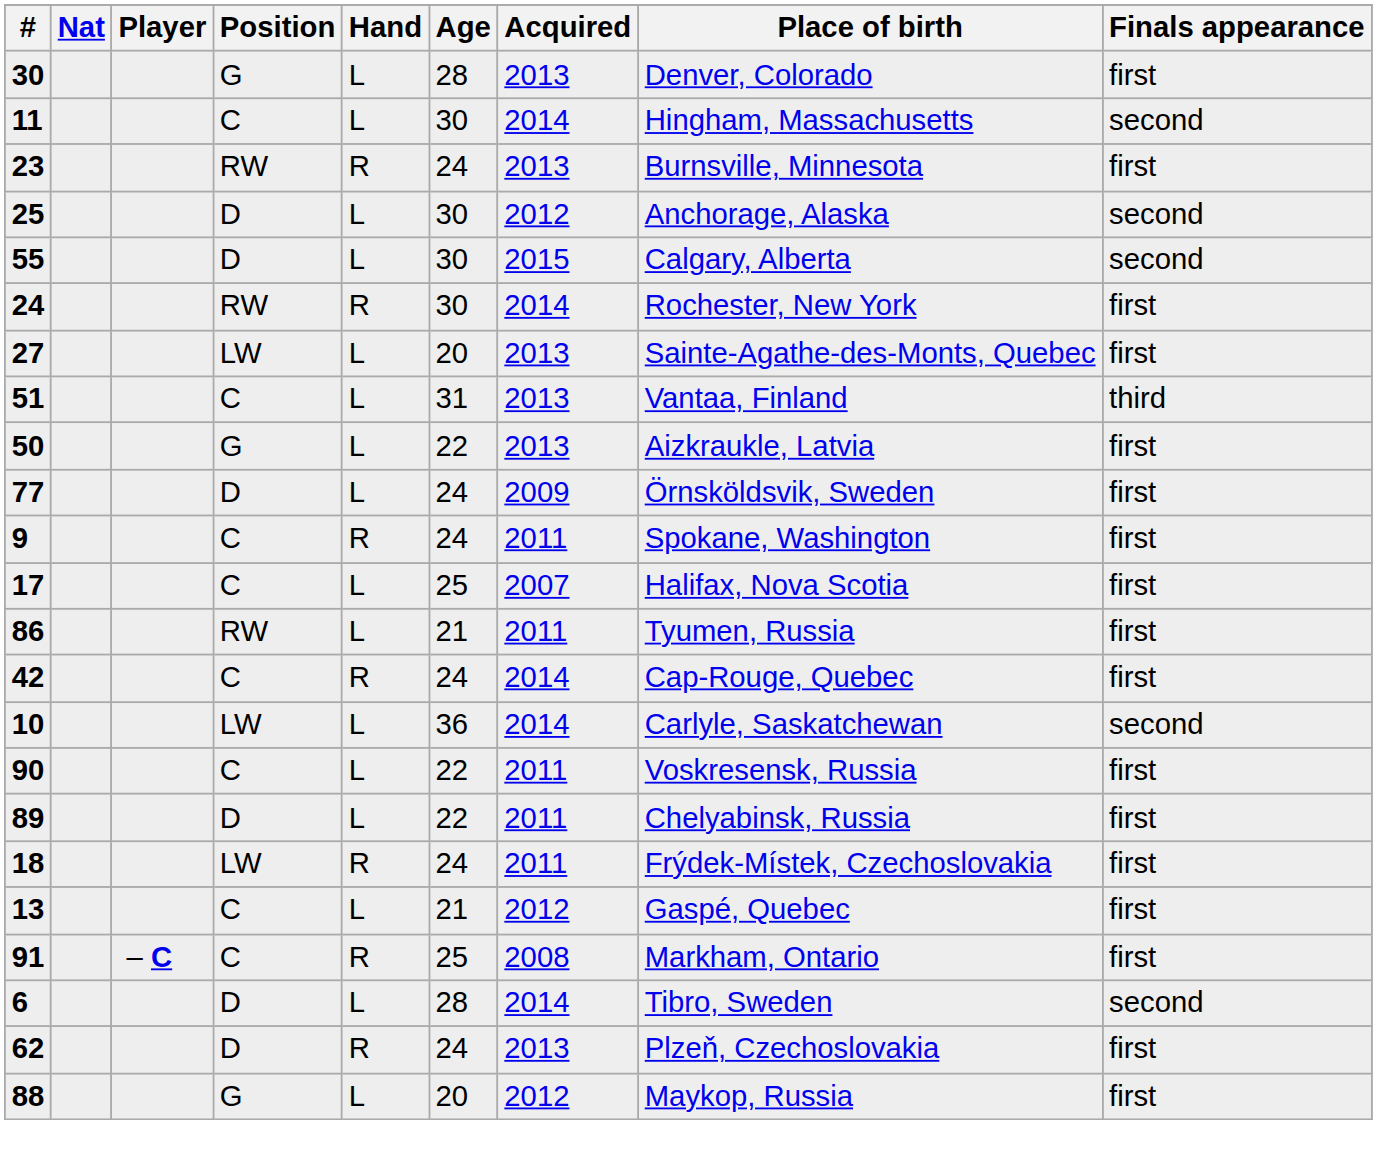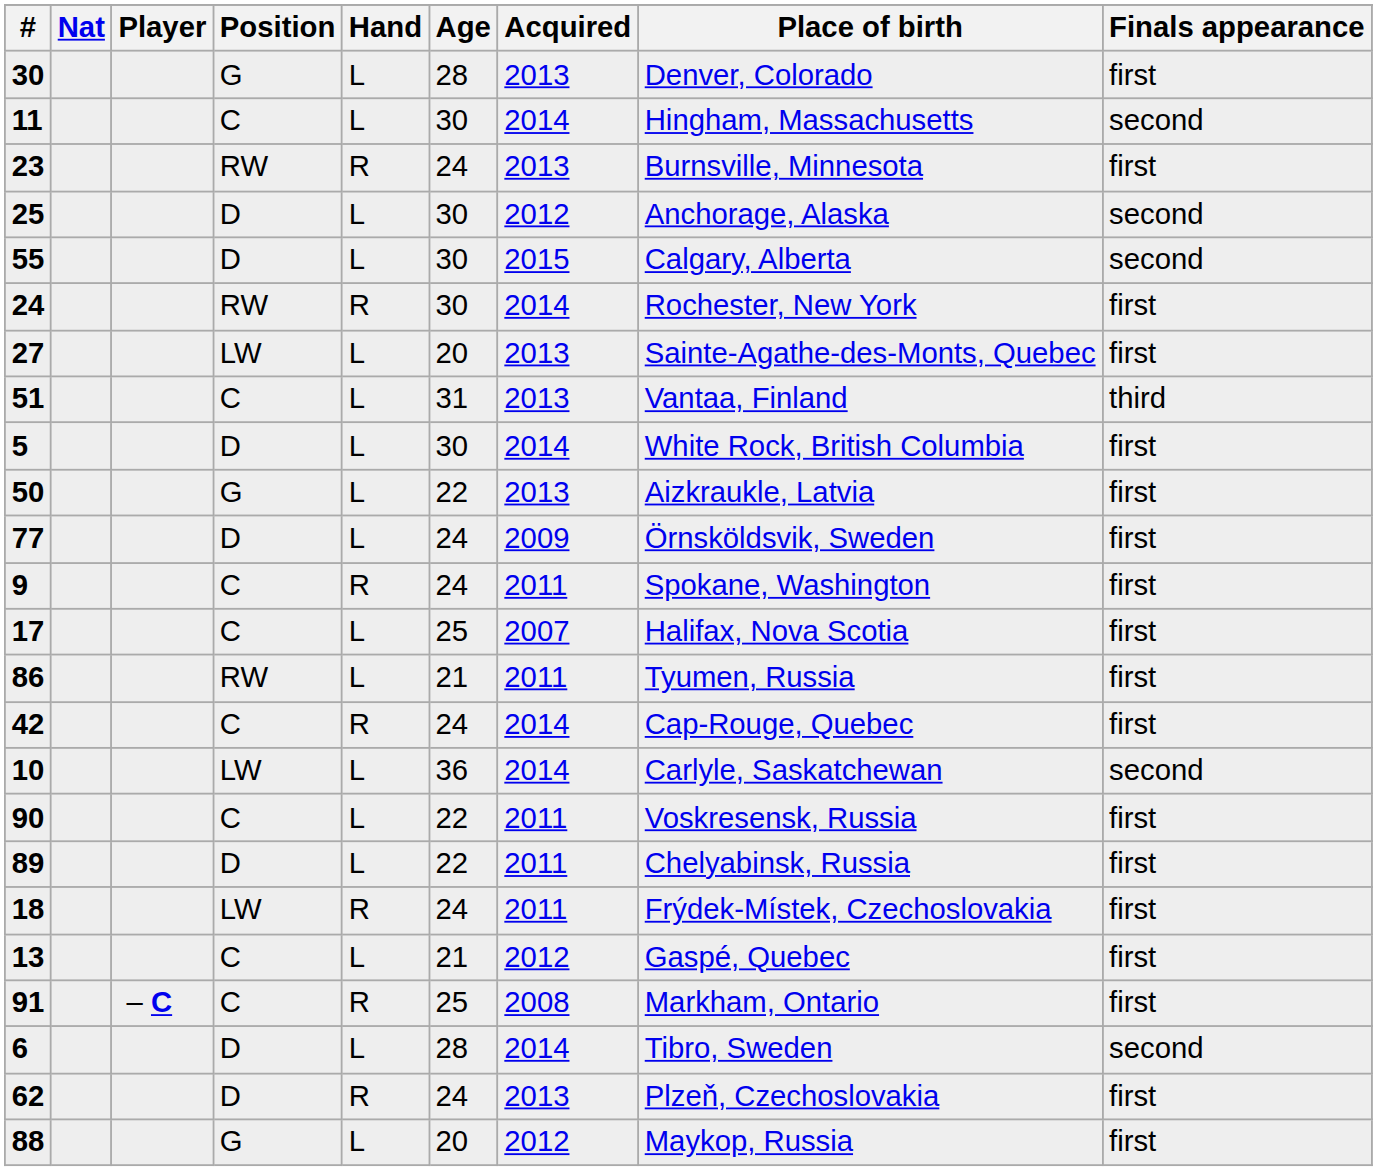 <table class="sortable wikitable">
 <tr style="text-align:center;">
 </tr>
 <tr style="background:#dddddd;">
 <th>#</th>
 <th><a href='#'>Nat</a></th>
 <th>Player</th>
 <th>Position</th>
 <th>Hand</th>
 <th>Age</th>
 <th>Acquired</th>
 <th class="unsortable">Place of birth</th>
 <th class="unsortable">Finals appearance</th>
 </tr>
 <tr style="background:#eee;">
 <td><strong>30</strong></td>
 <td></td>
 <td align="left"></td>
 <td>G</td>
 <td>L</td>
 <td>28</td>
 <td><a href='#'>2013</a></td>
 <td><a href='#'>Denver, Colorado</a></td>
 <td>first</td>
 </tr>
 <tr style="background:#eee;">
 <td><strong>11</strong></td>
 <td></td>
 <td align="left"></td>
 <td>C</td>
 <td>L</td>
 <td>30</td>
 <td><a href='#'>2014</a></td>
 <td><a href='#'>Hingham, Massachusetts</a></td>
 <td>second </td>
 </tr>
 <tr style="background:#eee;">
 <td><strong>23</strong></td>
 <td></td>
 <td align="left"></td>
 <td>RW</td>
 <td>R</td>
 <td>24</td>
 <td><a href='#'>2013</a></td>
 <td><a href='#'>Burnsville, Minnesota</a></td>
 <td>first</td>
 </tr>
 <tr style="background:#eee;">
 <td><strong>25</strong></td>
 <td></td>
 <td align="left"></td>
 <td>D</td>
 <td>L</td>
 <td>30</td>
 <td><a href='#'>2012</a></td>
 <td style="text-align:left;"><a href='#'>Anchorage, Alaska</a></td>
 <td>second </td>
 </tr>
 <tr style="background:#eee;">
 <td><strong>55</strong></td>
 <td></td>
 <td align="left"></td>
 <td>D</td>
 <td>L</td>
 <td>30</td>
 <td><a href='#'>2015</a></td>
 <td style="text-align:left;"><a href='#'>Calgary, Alberta</a></td>
 <td>second </td>
 </tr>
 <tr style="background:#eee;">
 <td><strong>24</strong></td>
 <td></td>
 <td align="left"></td>
 <td>RW</td>
 <td>R</td>
 <td>30</td>
 <td><a href='#'>2014</a></td>
 <td><a href='#'>Rochester, New York</a></td>
 <td>first</td>
 </tr>
 <tr style="background:#eee;">
 <td><strong>27</strong></td>
 <td></td>
 <td align="left"></td>
 <td>LW</td>
 <td>L</td>
 <td>20</td>
 <td><a href='#'>2013</a></td>
 <td><a href='#'>Sainte-Agathe-des-Monts, Quebec</a></td>
 <td>first</td>
 </tr>
 <tr style="background:#eee;">
 <td><strong>51</strong></td>
 <td></td>
 <td align="left"></td>
 <td>C</td>
 <td>L</td>
 <td>31</td>
 <td><a href='#'>2013</a></td>
 <td><a href='#'>Vantaa, Finland</a></td>
 <td>third </td>
+</tr>
+<tr style="background:#eee;">
+<td><strong>5</strong></td>
+<td></td>
+<td align="left"></td>
+<td>D</td>
+<td>L</td>
+<td>30</td>
+<td><a href='#'>2014</a></td>
+<td><a href='#'>White Rock, British Columbia</a></td>
+<td>first</td>
 </tr>
 <tr style="background:#eee;">
 <td><strong>50</strong></td>
 <td></td>
 <td align="left"></td>
 <td>G</td>
 <td>L</td>
 <td>22</td>
 <td><a href='#'>2013</a></td>
 <td><a href='#'>Aizkraukle, Latvia</a></td>
 <td>first</td>
 </tr>
 <tr style="background:#eee;">
 <td><strong>77</strong></td>
 <td></td>
 <td align="left"></td>
 <td>D</td>
 <td>L</td>
 <td>24</td>
 <td><a href='#'>2009</a></td>
 <td align="left"><a href='#'>Örnsköldsvik, Sweden</a></td>
 <td>first</td>
 </tr>
 <tr style="background:#eee;">
 <td><strong>9</strong></td>
 <td></td>
 <td align="left"></td>
 <td>C</td>
 <td>R</td>
 <td>24</td>
 <td><a href='#'>2011</a></td>
 <td><a href='#'>Spokane, Washington</a></td>
 <td>first</td>
 </tr>
 <tr style="background:#eee;">
 <td><strong>17</strong></td>
 <td></td>
 <td align="left"></td>
 <td>C</td>
 <td>L</td>
 <td>25</td>
 <td><a href='#'>2007</a></td>
 <td><a href='#'>Halifax, Nova Scotia</a></td>
 <td>first</td>
 </tr>
 <tr style="background:#eee;">
 <td><strong>86</strong></td>
 <td></td>
 <td align="left"></td>
 <td>RW</td>
 <td>L</td>
 <td>21</td>
 <td><a href='#'>2011</a></td>
 <td align="left"><a href='#'>Tyumen, Russia</a></td>
 <td>first</td>
 </tr>
 <tr style="background:#eee;">
 <td><strong>42</strong></td>
 <td></td>
 <td align="left"></td>
 <td>C</td>
 <td>R</td>
 <td>24</td>
 <td><a href='#'>2014</a></td>
 <td><a href='#'>Cap-Rouge, Quebec</a></td>
 <td>first</td>
 </tr>
 <tr style="background:#eeeeee;">
 <td><strong>10</strong></td>
 <td></td>
 <td align="left"></td>
 <td>LW</td>
 <td>L</td>
 <td>36</td>
 <td><a href='#'>2014</a></td>
 <td style="text-align:left;"><a href='#'>Carlyle, Saskatchewan</a></td>
 <td>second </td>
 </tr>
 <tr style="background:#eee;">
 <td><strong>90</strong></td>
 <td></td>
 <td align="left"></td>
 <td>C</td>
 <td>L</td>
 <td>22</td>
 <td><a href='#'>2011</a></td>
 <td><a href='#'>Voskresensk, Russia</a></td>
 <td>first</td>
 </tr>
 <tr style="background:#eee;">
 <td><strong>89</strong></td>
 <td></td>
 <td align="left"></td>
 <td>D</td>
 <td>L</td>
 <td>22</td>
 <td><a href='#'>2011</a></td>
 <td><a href='#'>Chelyabinsk, Russia</a></td>
 <td>first</td>
 </tr>
 <tr style="background:#eee;">
 <td><strong>18</strong></td>
 <td></td>
 <td align="left"></td>
 <td>LW</td>
 <td>R</td>
 <td>24</td>
 <td><a href='#'>2011</a></td>
 <td><a href='#'>Frýdek-Místek, Czechoslovakia</a></td>
 <td>first</td>
 </tr>
 <tr style="background:#eee;">
 <td><strong>13</strong></td>
 <td></td>
 <td align="left"></td>
 <td>C</td>
 <td>L</td>
 <td>21</td>
 <td><a href='#'>2012</a></td>
 <td><a href='#'>Gaspé, Quebec</a></td>
 <td>first</td>
 </tr>
 <tr style="background:#eeeeee;">
 <td><strong>91</strong></td>
 <td></td>
 <td align="left"> – <strong><a href='#'>C</a></strong></td>
 <td>C</td>
 <td>R</td>
 <td>25</td>
 <td><a href='#'>2008</a></td>
 <td align="left"><a href='#'>Markham, Ontario</a></td>
 <td>first</td>
 </tr>
 <tr style="background:#eee;">
 <td><strong>6</strong></td>
 <td></td>
 <td align="left"></td>
 <td>D</td>
 <td>L</td>
 <td>28</td>
 <td><a href='#'>2014</a></td>
 <td><a href='#'>Tibro, Sweden</a></td>
 <td>second </td>
 </tr>
 <tr style="background:#eee;">
 <td><strong>62</strong></td>
 <td></td>
 <td align="left"></td>
 <td>D</td>
 <td>R</td>
 <td>24</td>
 <td><a href='#'>2013</a></td>
 <td><a href='#'>Plzeň, Czechoslovakia</a></td>
 <td>first</td>
 </tr>
 <tr style="background:#eeeeee;">
 <td><strong>88</strong></td>
 <td></td>
 <td align="left"></td>
 <td>G</td>
 <td>L</td>
 <td>20</td>
 <td><a href='#'>2012</a></td>
 <td><a href='#'>Maykop, Russia</a></td>
 <td>first</td>
 </tr>
 </table>
